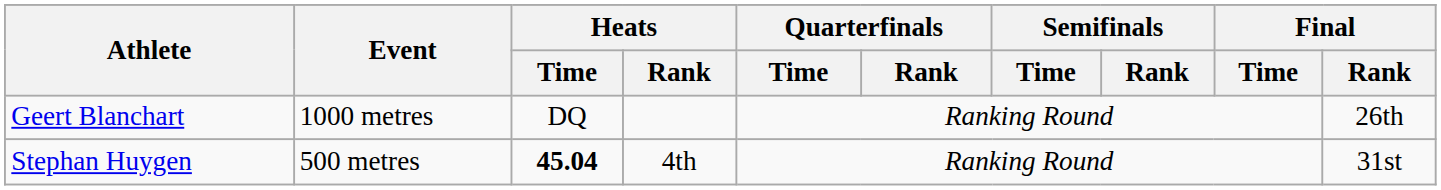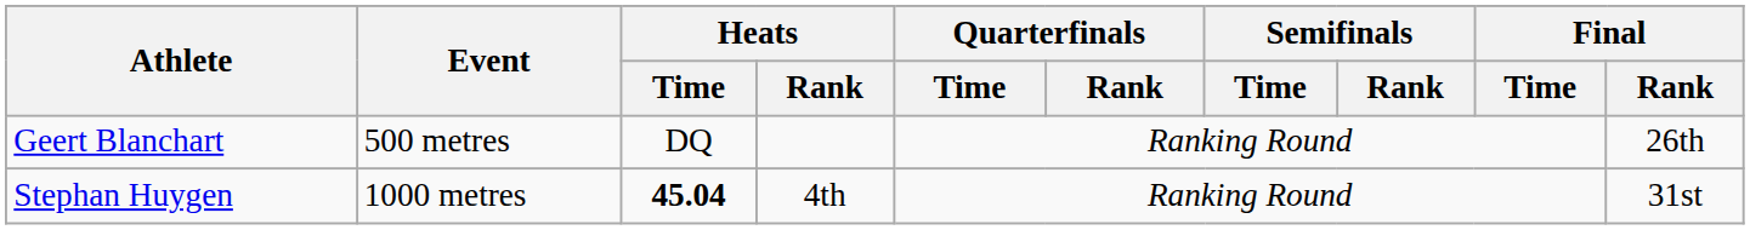 <table class="wikitable" style="font-size:90%; text-align:center; width:60%">
 <tr>
 <th rowspan="2">Athlete</th>
 <th rowspan="2">Event</th>
 <th colspan="2">Heats</th>
 <th colspan="2">Quarterfinals</th>
 <th colspan="2">Semifinals</th>
 <th colspan="2">Final</th>
 </tr>
 <tr>
 <th>Time</th>
 <th>Rank</th>
 <th>Time</th>
 <th>Rank</th>
 <th>Time</th>
 <th>Rank</th>
 <th>Time</th>
 <th>Rank</th>
 </tr>
 <tr>
 <td align=left><a href='#'>Geert Blanchart</a></td>
-<td align=left>1000 metres</td>
+<td align=left>500 metres</td>
 <td>DQ</td>
 <td></td>
 <td colspan=5><em>Ranking Round</em></td>
 <td>26th</td>
 </tr>
 <tr>
 <td align=left><a href='#'>Stephan Huygen</a></td>
-<td align=left>500 metres</td>
+<td align=left>1000 metres</td>
 <td><strong>45.04</strong></td>
 <td>4th</td>
 <td colspan=5><em>Ranking Round</em></td>
 <td>31st</td>
 </tr>
 </table>
